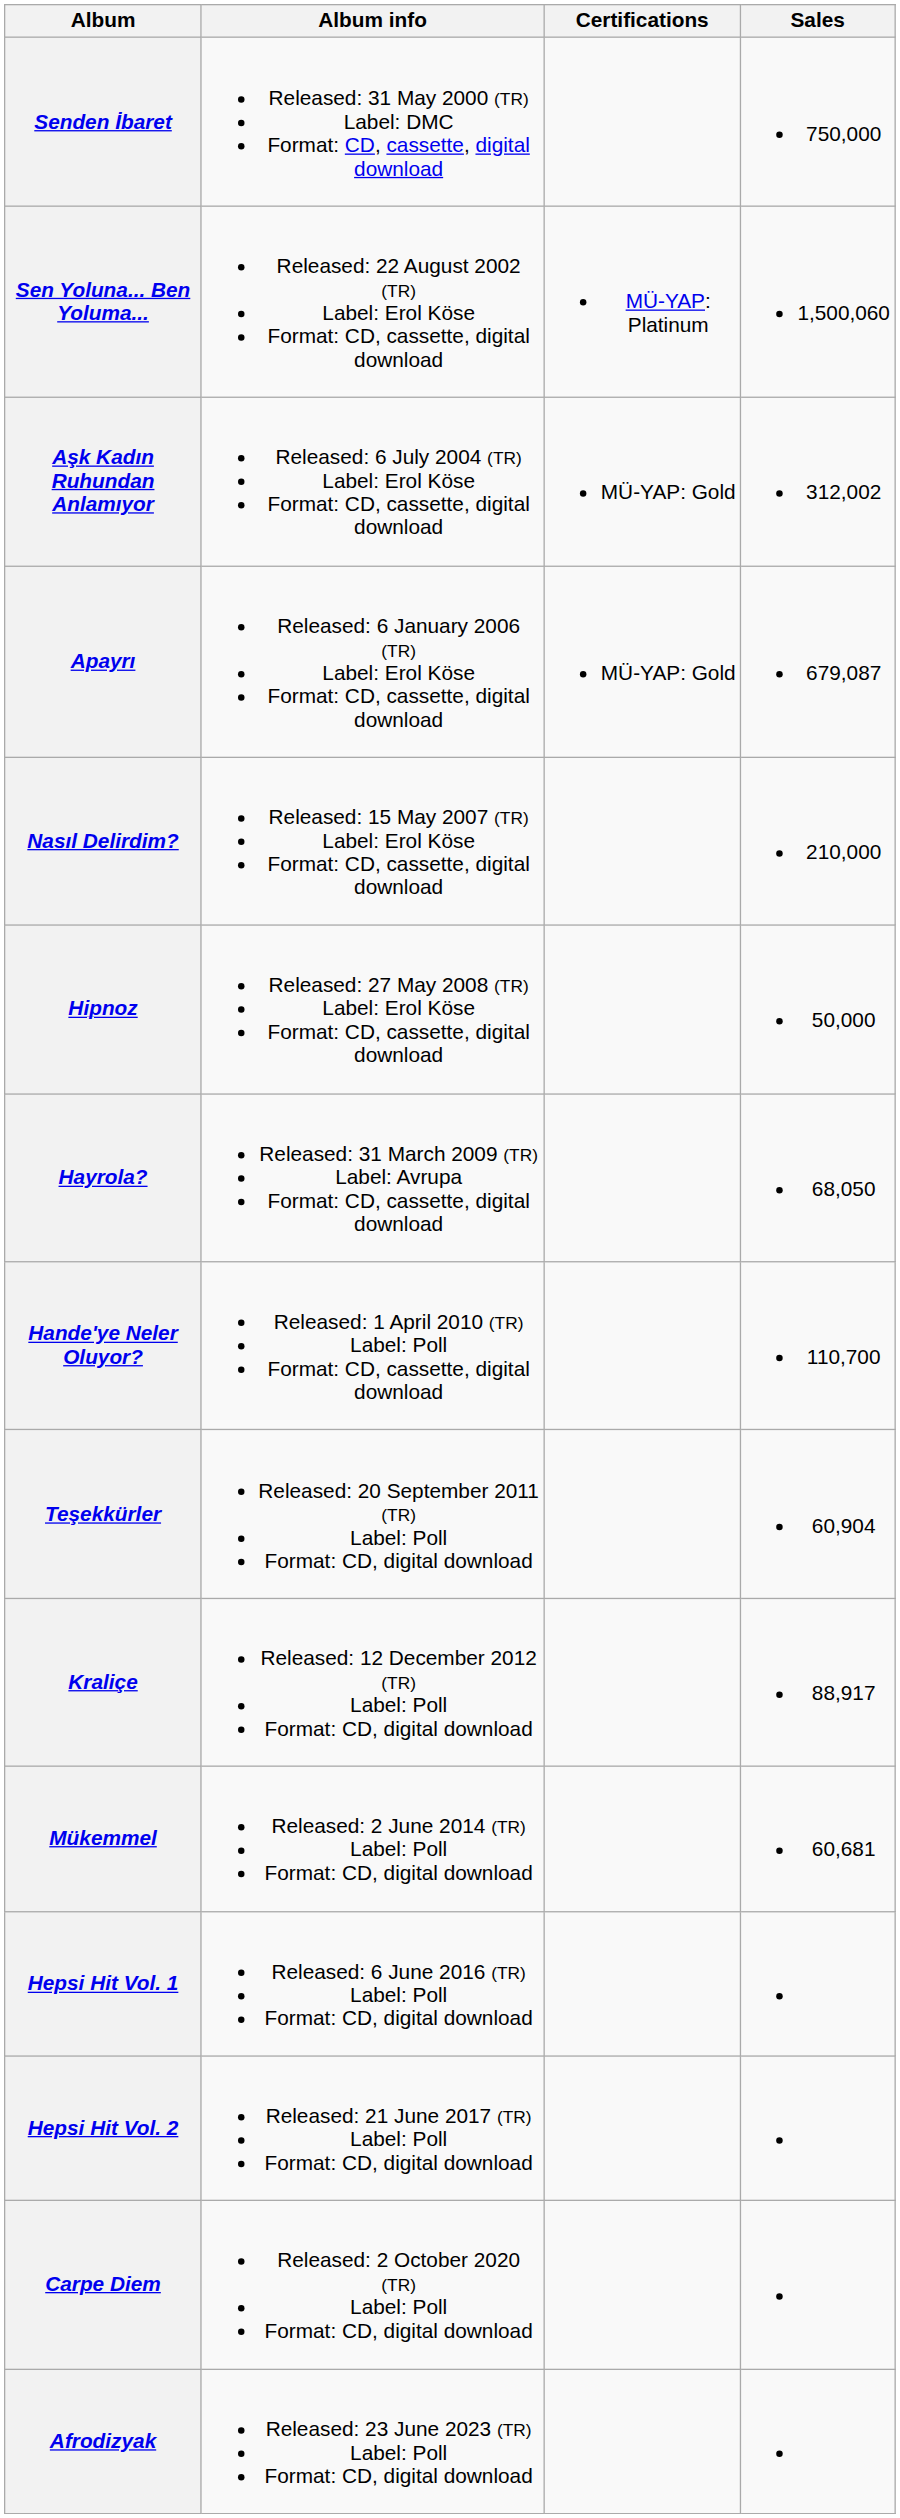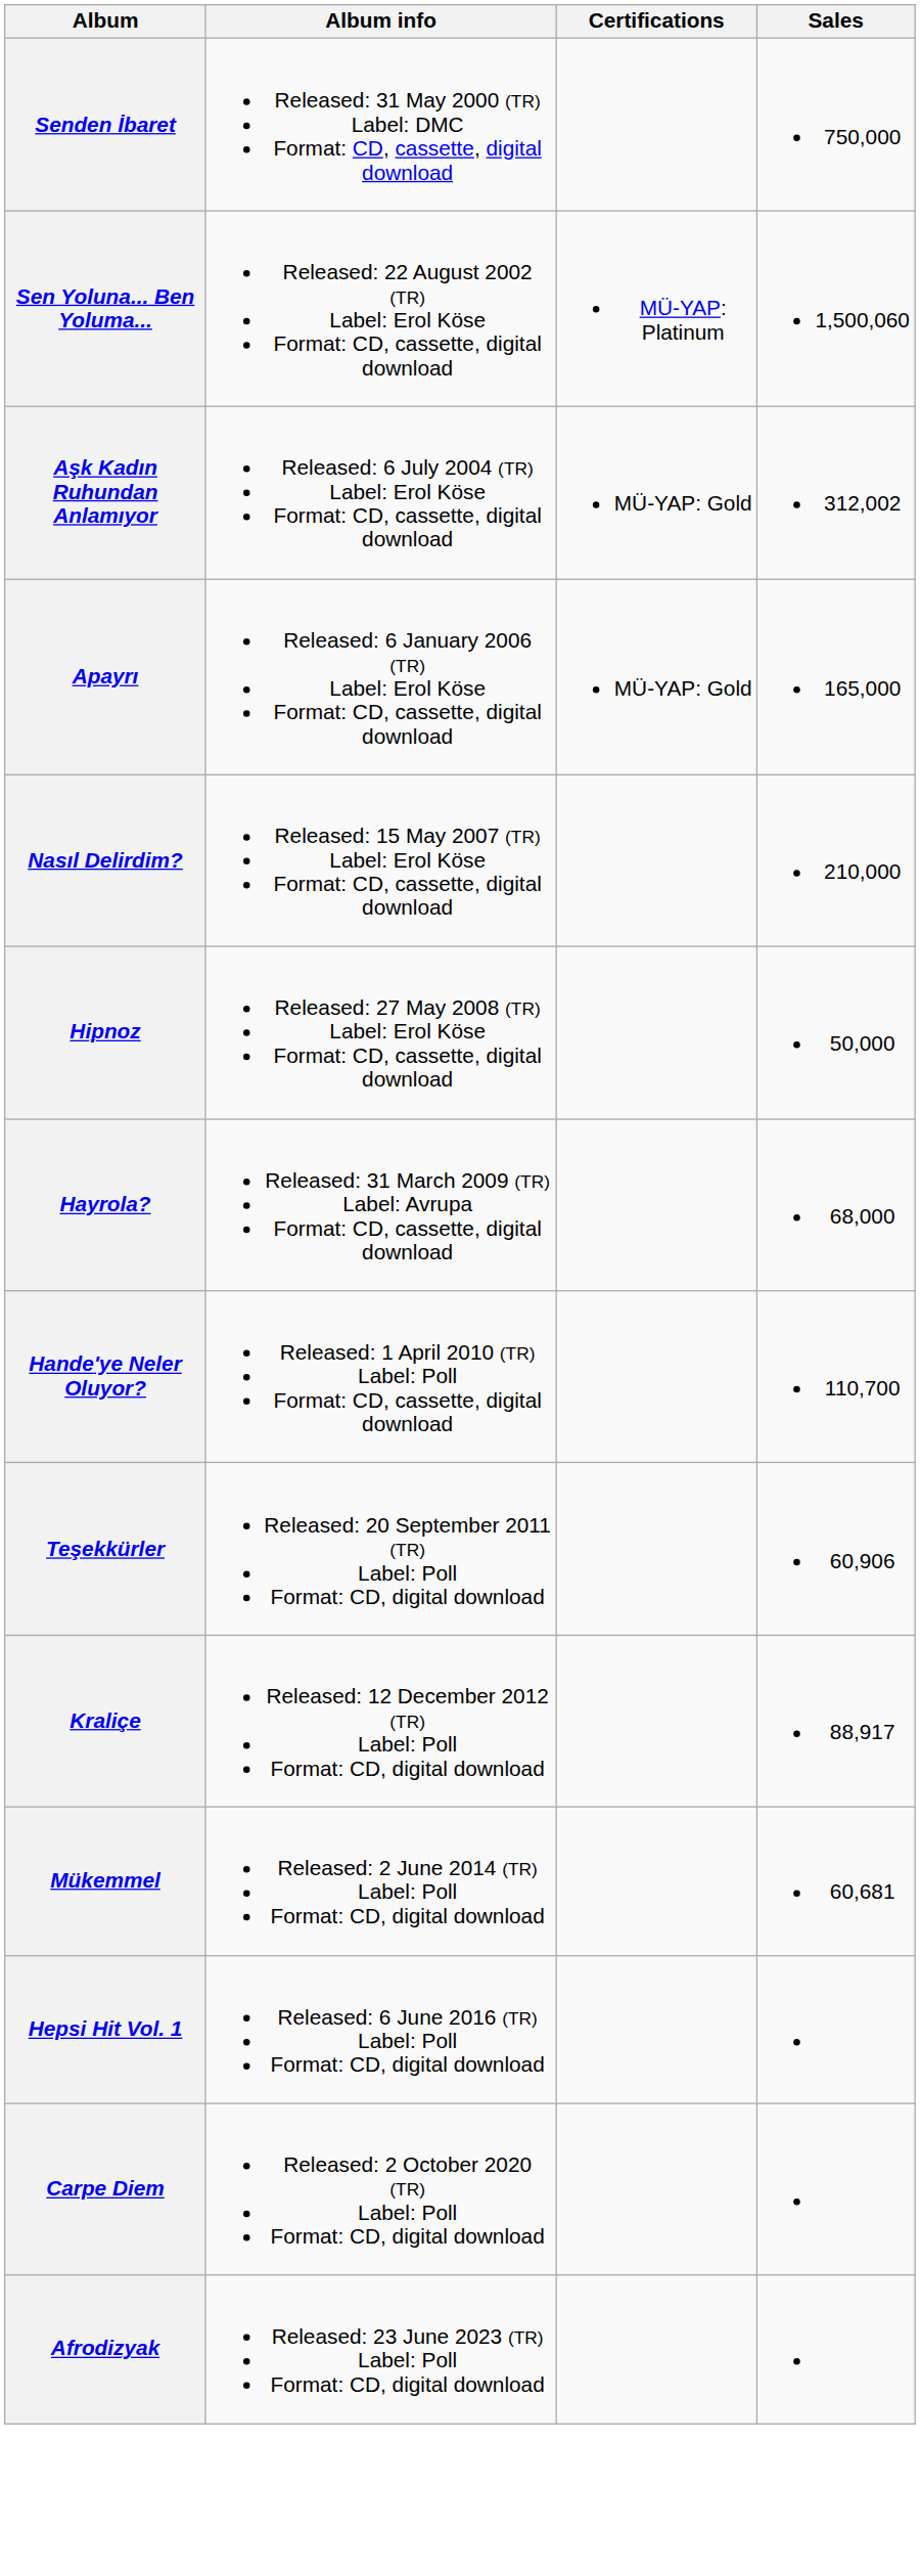 <table class="wikitable plainrowheaders" style="text-align:center;" border="1">
 <tr>
 <th scope="col" style="width:9em;">Album</th>
 <th scope="col" style="width:16em;">Album info</th>
 <th scope="col" style="width:9em;">Certifications</th>
 <th scope="col" style="width:5em;">Sales</th>
 </tr>
 <tr>
 <th scope="row"><em><a href='#'>Senden İbaret</a></em></th>
 <td><br><ul><li>Released: 31 May 2000 <small>(TR)</small></li><li>Label: DMC</li><li>Format: <a href='#'>CD</a>, <a href='#'>cassette</a>, <a href='#'>digital download</a></li></ul></td>
 <td></td>
 <td><br><ul><li>750,000</li></ul></td>
 </tr>
 <tr>
 <th scope="row"><em><a href='#'>Sen Yoluna... Ben Yoluma...</a></em></th>
 <td><br><ul><li>Released: 22 August 2002 <small>(TR)</small></li><li>Label: Erol Köse</li><li>Format: CD, cassette, digital download</li></ul></td>
 <td><br><ul><li><a href='#'>MÜ-YAP</a>: Platinum</li></ul></td>
 <td><br><ul><li>1,500,060</li></ul></td>
 </tr>
 <tr>
 <th scope="row"><em><a href='#'>Aşk Kadın Ruhundan Anlamıyor</a></em></th>
 <td><br><ul><li>Released: 6 July 2004 <small>(TR)</small></li><li>Label: Erol Köse</li><li>Format: CD, cassette, digital download</li></ul></td>
 <td><br><ul><li>MÜ-YAP: Gold</li></ul></td>
 <td><br><ul><li>312,002</li></ul></td>
 </tr>
 <tr>
 <th scope="row"><em><a href='#'>Apayrı</a></em></th>
 <td><br><ul><li>Released: 6 January 2006 <small>(TR)</small></li><li>Label: Erol Köse</li><li>Format: CD, cassette, digital download</li></ul></td>
 <td><br><ul><li>MÜ-YAP: Gold</li></ul></td>
-<td><br><ul><li>679,087</li></ul></td>
+<td><br><ul><li>165,000</li></ul></td>
 </tr>
 <tr>
 <th scope="row"><em><a href='#'>Nasıl Delirdim?</a></em></th>
 <td><br><ul><li>Released: 15 May 2007 <small>(TR)</small></li><li>Label: Erol Köse</li><li>Format: CD, cassette, digital download</li></ul></td>
 <td></td>
 <td><br><ul><li>210,000</li></ul></td>
 </tr>
 <tr>
 <th scope="row"><em><a href='#'>Hipnoz</a></em></th>
 <td><br><ul><li>Released: 27 May 2008 <small>(TR)</small></li><li>Label: Erol Köse</li><li>Format: CD, cassette, digital download</li></ul></td>
 <td></td>
 <td><br><ul><li>50,000</li></ul></td>
 </tr>
 <tr>
 <th scope="row"><em><a href='#'>Hayrola?</a></em></th>
 <td><br><ul><li>Released: 31 March 2009 <small>(TR)</small></li><li>Label: Avrupa</li><li>Format: CD, cassette, digital download</li></ul></td>
 <td></td>
-<td><br><ul><li>68,050</li></ul></td>
+<td><br><ul><li>68,000</li></ul></td>
 </tr>
 <tr>
 <th scope="row"><em><a href='#'>Hande'ye Neler Oluyor?</a></em></th>
 <td><br><ul><li>Released: 1 April 2010 <small>(TR)</small></li><li>Label: Poll</li><li>Format: CD, cassette, digital download</li></ul></td>
 <td></td>
 <td><br><ul><li>110,700</li></ul></td>
 </tr>
 <tr>
 <th scope="row"><em><a href='#'>Teşekkürler</a></em></th>
 <td><br><ul><li>Released: 20 September 2011 <small>(TR)</small></li><li>Label: Poll</li><li>Format: CD, digital download</li></ul></td>
 <td></td>
-<td><br><ul><li>60,904</li></ul></td>
+<td><br><ul><li>60,906</li></ul></td>
 </tr>
 <tr>
 <th scope="row"><em><a href='#'>Kraliçe</a></em></th>
 <td><br><ul><li>Released: 12 December 2012 <small>(TR)</small></li><li>Label: Poll</li><li>Format: CD, digital download</li></ul></td>
 <td></td>
 <td><br><ul><li>88,917</li></ul></td>
 </tr>
 <tr>
 <th scope="row"><em><a href='#'>Mükemmel</a></em></th>
 <td><br><ul><li>Released: 2 June 2014 <small>(TR)</small></li><li>Label: Poll</li><li>Format: CD, digital download</li></ul></td>
 <td></td>
 <td><br><ul><li>60,681</li></ul></td>
 </tr>
 <tr>
 <th scope="row"><em><a href='#'>Hepsi Hit Vol. 1</a></em></th>
 <td><br><ul><li>Released: 6 June 2016 <small>(TR)</small></li><li>Label: Poll</li><li>Format: CD, digital download</li></ul></td>
 <td></td>
 <td><br><ul><li></li></ul></td>
 </tr>
 <tr>
-<th scope="row"><em><a href='#'>Hepsi Hit Vol. 2</a></em></th>
-<td><br><ul><li>Released: 21 June 2017 <small>(TR)</small></li><li>Label: Poll</li><li>Format: CD, digital download</li></ul></td>
-<td></td>
-<td><br><ul><li></li></ul></td>
-</tr>
-<tr>
 <th scope="row"><em><a href='#'>Carpe Diem</a></em></th>
 <td><br><ul><li>Released: 2 October 2020 <small>(TR)</small></li><li>Label: Poll</li><li>Format: CD, digital download</li></ul></td>
 <td></td>
 <td><br><ul><li></li></ul></td>
 </tr>
 <tr>
 <th scope="row"><em><a href='#'>Afrodizyak</a></em></th>
 <td><br><ul><li>Released: 23 June 2023 <small>(TR)</small></li><li>Label: Poll</li><li>Format: CD, digital download</li></ul></td>
 <td></td>
 <td><br><ul><li></li></ul></td>
 </tr>
 </table>
